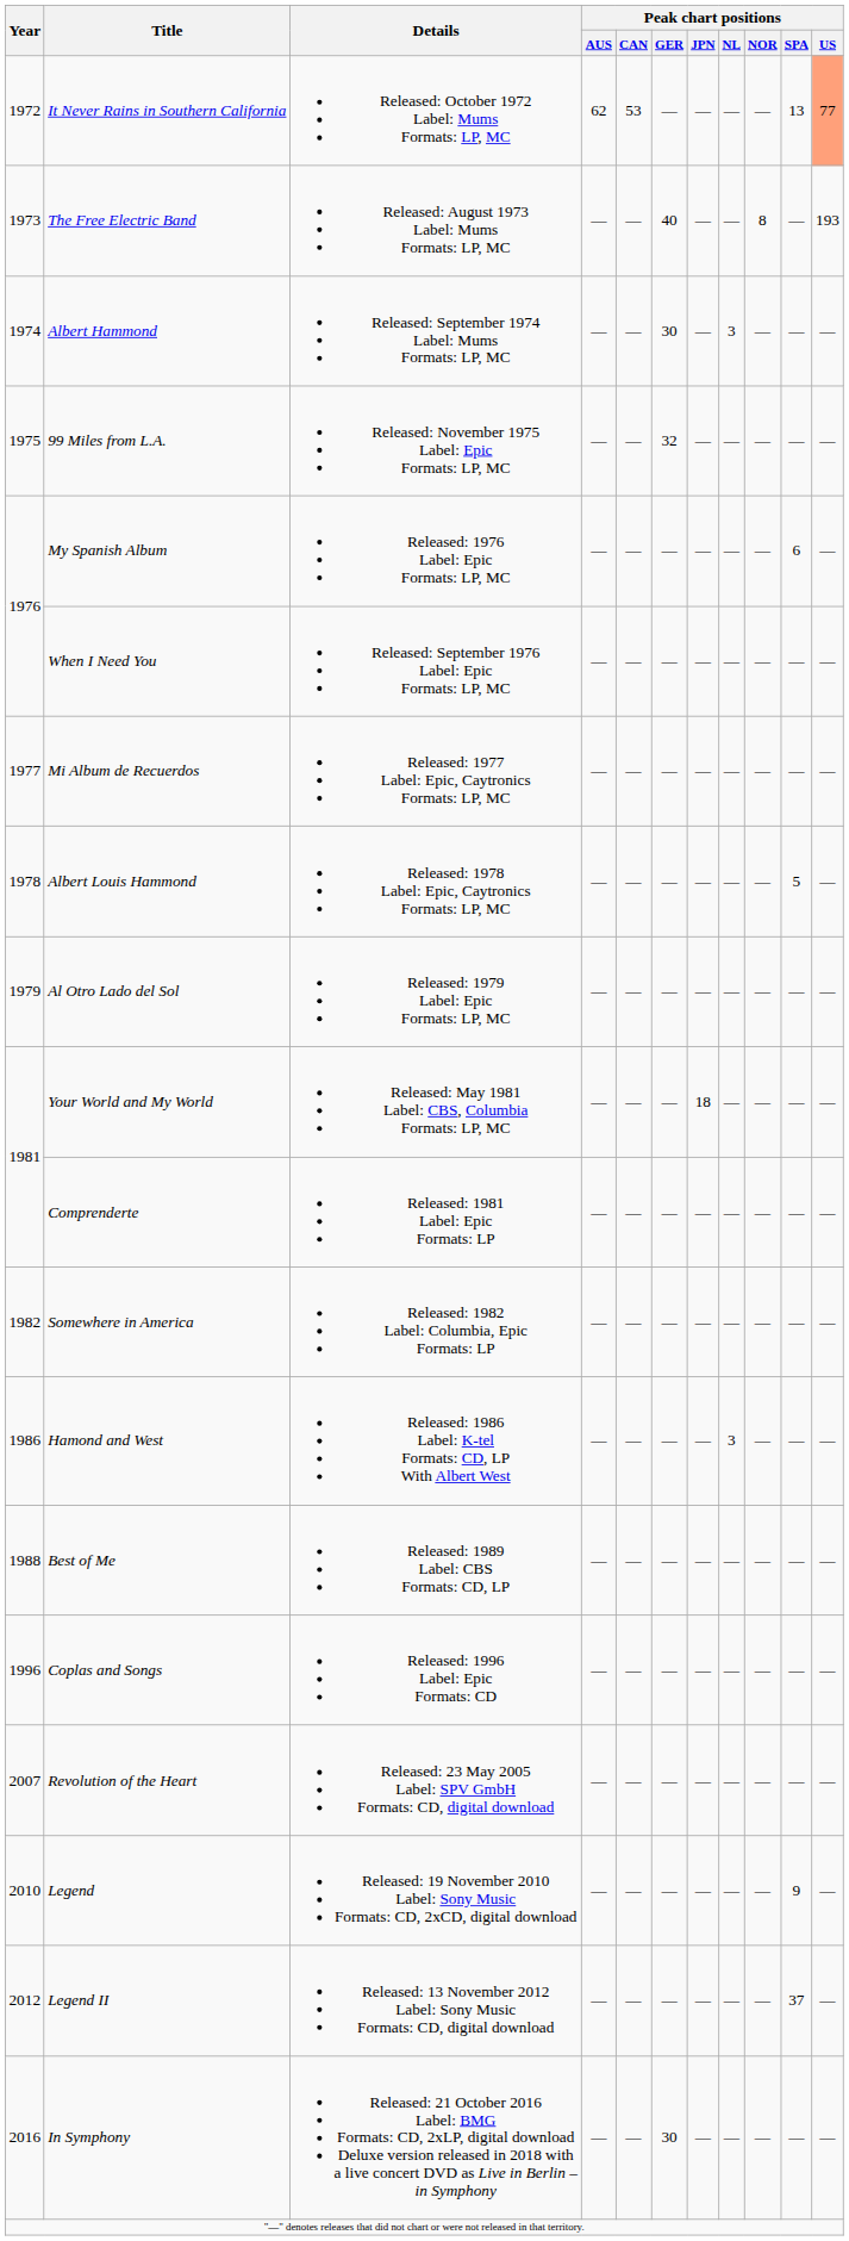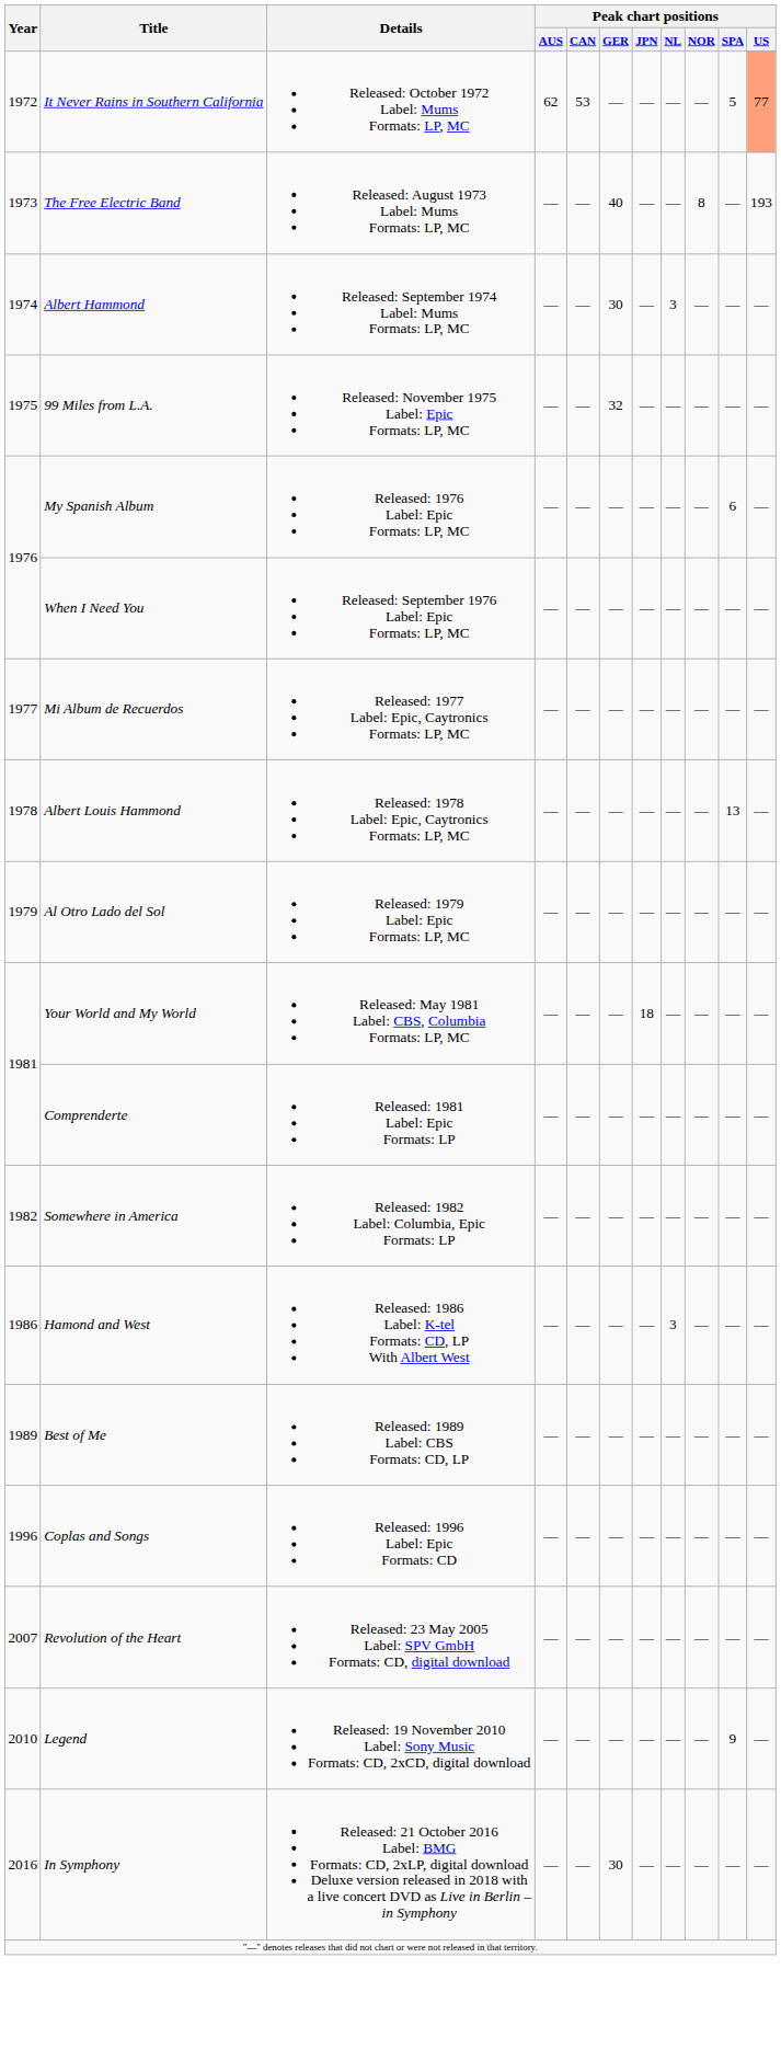 <table class="wikitable" style="text-align:center">
 <tr>
 <th rowspan="2">Year</th>
 <th rowspan="2">Title</th>
 <th rowspan="2" style="width:18em;">Details</th>
 <th colspan="8">Peak chart positions</th>
 </tr>
 <tr>
 <th><small><a href='#'>AUS</a></small><br></th>
 <th><small><a href='#'>CAN</a></small><br></th>
 <th><small><a href='#'>GER</a></small><br></th>
 <th><small><a href='#'>JPN</a></small><br></th>
 <th><small><a href='#'>NL</a></small><br></th>
 <th><small><a href='#'>NOR</a></small><br></th>
 <th><small><a href='#'>SPA</a></small><br></th>
 <th><small><a href='#'>US</a></small><br></th>
 </tr>
 <tr>
 <td>1972</td>
 <td align="left"><em><a href='#'>It Never Rains in Southern California</a></em></td>
 <td><br><ul><li>Released: October 1972</li><li>Label: <a href='#'>Mums</a></li><li>Formats: <a href='#'>LP</a>, <a href='#'>MC</a></li></ul></td>
 <td>62</td>
 <td>53</td>
 <td>—</td>
 <td>—</td>
 <td>—</td>
 <td>—</td>
-<td>13</td>
+<td>5</td>
 <td style="background: lightsalmon;">77</td>
 </tr>
 <tr>
 <td>1973</td>
 <td align="left"><em><a href='#'>The Free Electric Band</a></em></td>
 <td><br><ul><li>Released: August 1973</li><li>Label: Mums</li><li>Formats: LP, MC</li></ul></td>
 <td>—</td>
 <td>—</td>
 <td>40</td>
 <td>—</td>
 <td>—</td>
 <td>8</td>
 <td>—</td>
 <td>193</td>
 </tr>
 <tr>
 <td>1974</td>
 <td align="left"><em><a href='#'>Albert Hammond</a></em></td>
 <td><br><ul><li>Released: September 1974</li><li>Label: Mums</li><li>Formats: LP, MC</li></ul></td>
 <td>—</td>
 <td>—</td>
 <td>30</td>
 <td>—</td>
 <td>3</td>
 <td>—</td>
 <td>—</td>
 <td>—</td>
 </tr>
 <tr>
 <td>1975</td>
 <td align="left"><em>99 Miles from L.A.</em></td>
 <td><br><ul><li>Released: November 1975</li><li>Label: <a href='#'>Epic</a></li><li>Formats: LP, MC</li></ul></td>
 <td>—</td>
 <td>—</td>
 <td>32</td>
 <td>—</td>
 <td>—</td>
 <td>—</td>
 <td>—</td>
 <td>—</td>
 </tr>
 <tr>
 <td rowspan="2">1976</td>
 <td align="left"><em>My Spanish Album</em></td>
 <td><br><ul><li>Released: 1976</li><li>Label: Epic</li><li>Formats: LP, MC</li></ul></td>
 <td>—</td>
 <td>—</td>
 <td>—</td>
 <td>—</td>
 <td>—</td>
 <td>—</td>
 <td>6</td>
 <td>—</td>
 </tr>
 <tr>
 <td align="left"><em>When I Need You</em></td>
 <td><br><ul><li>Released: September 1976</li><li>Label: Epic</li><li>Formats: LP, MC</li></ul></td>
 <td>—</td>
 <td>—</td>
 <td>—</td>
 <td>—</td>
 <td>—</td>
 <td>—</td>
 <td>—</td>
 <td>—</td>
 </tr>
 <tr>
 <td>1977</td>
 <td align="left"><em>Mi Album de Recuerdos</em></td>
 <td><br><ul><li>Released: 1977</li><li>Label: Epic, Caytronics</li><li>Formats: LP, MC</li></ul></td>
 <td>—</td>
 <td>—</td>
 <td>—</td>
 <td>—</td>
 <td>—</td>
 <td>—</td>
 <td>—</td>
 <td>—</td>
 </tr>
 <tr>
 <td>1978</td>
 <td align="left"><em>Albert Louis Hammond</em></td>
 <td><br><ul><li>Released: 1978</li><li>Label: Epic, Caytronics</li><li>Formats: LP, MC</li></ul></td>
 <td>—</td>
 <td>—</td>
 <td>—</td>
 <td>—</td>
 <td>—</td>
 <td>—</td>
-<td>5</td>
+<td>13</td>
 <td>—</td>
 </tr>
 <tr>
 <td>1979</td>
 <td align="left"><em>Al Otro Lado del Sol</em></td>
 <td><br><ul><li>Released: 1979</li><li>Label: Epic</li><li>Formats: LP, MC</li></ul></td>
 <td>—</td>
 <td>—</td>
 <td>—</td>
 <td>—</td>
 <td>—</td>
 <td>—</td>
 <td>—</td>
 <td>—</td>
 </tr>
 <tr>
 <td rowspan="2">1981</td>
 <td align="left"><em>Your World and My World</em></td>
 <td><br><ul><li>Released: May 1981</li><li>Label: <a href='#'>CBS</a>, <a href='#'>Columbia</a></li><li>Formats: LP, MC</li></ul></td>
 <td>—</td>
 <td>—</td>
 <td>—</td>
 <td>18</td>
 <td>—</td>
 <td>—</td>
 <td>—</td>
 <td>—</td>
 </tr>
 <tr>
 <td align="left"><em>Comprenderte</em></td>
 <td><br><ul><li>Released: 1981</li><li>Label: Epic</li><li>Formats: LP</li></ul></td>
 <td>—</td>
 <td>—</td>
 <td>—</td>
 <td>—</td>
 <td>—</td>
 <td>—</td>
 <td>—</td>
 <td>—</td>
 </tr>
 <tr>
 <td>1982</td>
 <td align="left"><em>Somewhere in America</em></td>
 <td><br><ul><li>Released: 1982</li><li>Label: Columbia, Epic</li><li>Formats: LP</li></ul></td>
 <td>—</td>
 <td>—</td>
 <td>—</td>
 <td>—</td>
 <td>—</td>
 <td>—</td>
 <td>—</td>
 <td>—</td>
 </tr>
 <tr>
 <td>1986</td>
 <td align="left"><em>Hamond and West</em></td>
 <td><br><ul><li>Released: 1986</li><li>Label: <a href='#'>K-tel</a></li><li>Formats: <a href='#'>CD</a>, LP</li><li>With <a href='#'>Albert West</a></li></ul></td>
 <td>—</td>
 <td>—</td>
 <td>—</td>
 <td>—</td>
 <td>3</td>
 <td>—</td>
 <td>—</td>
 <td>—</td>
 </tr>
 <tr>
-<td>1988</td>
+<td>1989</td>
 <td align="left"><em>Best of Me</em></td>
 <td><br><ul><li>Released: 1989</li><li>Label: CBS</li><li>Formats: CD, LP</li></ul></td>
 <td>—</td>
 <td>—</td>
 <td>—</td>
 <td>—</td>
 <td>—</td>
 <td>—</td>
 <td>—</td>
 <td>—</td>
 </tr>
 <tr>
 <td>1996</td>
 <td align="left"><em>Coplas and Songs</em></td>
 <td><br><ul><li>Released: 1996</li><li>Label: Epic</li><li>Formats: CD</li></ul></td>
 <td>—</td>
 <td>—</td>
 <td>—</td>
 <td>—</td>
 <td>—</td>
 <td>—</td>
 <td>—</td>
 <td>—</td>
 </tr>
 <tr>
 <td>2007</td>
 <td align="left"><em>Revolution of the Heart</em></td>
 <td><br><ul><li>Released: 23 May 2005</li><li>Label: <a href='#'>SPV GmbH</a></li><li>Formats: CD, <a href='#'>digital download</a></li></ul></td>
 <td>—</td>
 <td>—</td>
 <td>—</td>
 <td>—</td>
 <td>—</td>
 <td>—</td>
 <td>—</td>
 <td>—</td>
 </tr>
 <tr>
 <td>2010</td>
 <td align="left"><em>Legend</em></td>
 <td><br><ul><li>Released: 19 November 2010</li><li>Label: <a href='#'>Sony Music</a></li><li>Formats: CD, 2xCD, digital download</li></ul></td>
 <td>—</td>
 <td>—</td>
 <td>—</td>
 <td>—</td>
 <td>—</td>
 <td>—</td>
 <td>9</td>
 <td>—</td>
 </tr>
 <tr>
-<td>2012</td>
-<td align="left"><em>Legend II</em></td>
-<td><br><ul><li>Released: 13 November 2012</li><li>Label: Sony Music</li><li>Formats: CD, digital download</li></ul></td>
-<td>—</td>
-<td>—</td>
-<td>—</td>
-<td>—</td>
-<td>—</td>
-<td>—</td>
-<td>37</td>
-<td>—</td>
-</tr>
-<tr>
 <td>2016</td>
 <td align="left"><em>In Symphony</em></td>
 <td><br><ul><li>Released: 21 October 2016</li><li>Label: <a href='#'>BMG</a></li><li>Formats: CD, 2xLP, digital download</li><li>Deluxe version released in 2018 with a live concert DVD as <em>Live in Berlin – in Symphony</em></li></ul></td>
 <td>—</td>
 <td>—</td>
 <td>30</td>
 <td>—</td>
 <td>—</td>
 <td>—</td>
 <td>—</td>
 <td>—</td>
 </tr>
 <tr>
 <td colspan="11" style="font-size:8pt">"—" denotes releases that did not chart or were not released in that territory.</td>
 </tr>
 </table>
